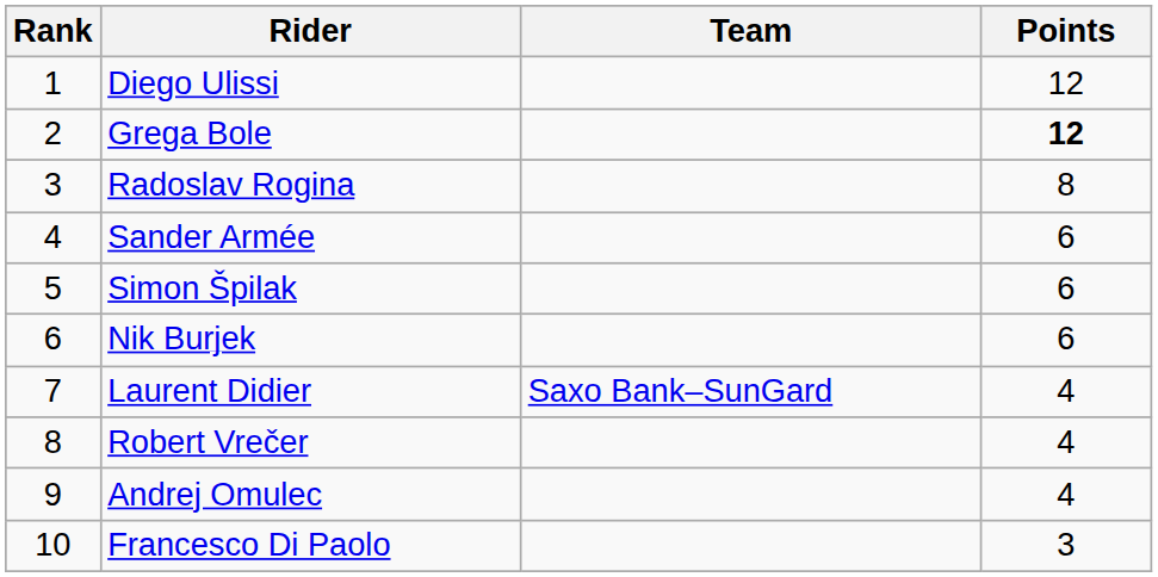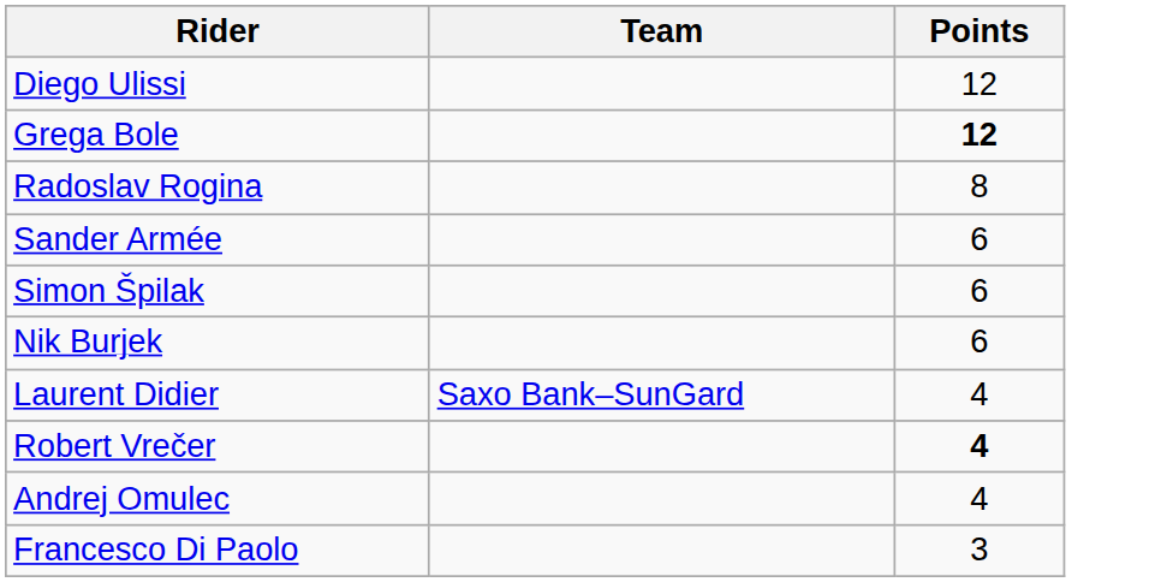 <table class="wikitable">
 <tr>
-<th>Rank</th>
 <th>Rider</th>
 <th>Team</th>
 <th>Points</th>
 </tr>
 <tr>
-<td align=center>1</td>
 <td width=200> <a href='#'>Diego Ulissi</a> </td>
 <td width=220></td>
 <td width=76 align=center>12</td>
 </tr>
 <tr>
-<td align=center>2</td>
 <td> <a href='#'>Grega Bole</a></td>
 <td></td>
 <td align=center><strong>12</strong></td>
 </tr>
 <tr>
-<td align=center>3</td>
 <td> <a href='#'>Radoslav Rogina</a></td>
 <td></td>
 <td align=center>8</td>
 </tr>
 <tr>
-<td align=center>4</td>
 <td> <a href='#'>Sander Armée</a></td>
 <td></td>
 <td align=center>6</td>
 </tr>
 <tr>
-<td align=center>5</td>
 <td> <a href='#'>Simon Špilak</a></td>
 <td></td>
 <td align=center>6</td>
 </tr>
 <tr>
-<td align=center>6</td>
 <td> <a href='#'>Nik Burjek</a></td>
 <td></td>
 <td align=center>6</td>
 </tr>
 <tr>
-<td align=center>7</td>
 <td> <a href='#'>Laurent Didier</a></td>
 <td><a href='#'>Saxo Bank–SunGard</a></td>
 <td align=center>4</td>
 </tr>
 <tr>
-<td align=center>8</td>
 <td> <a href='#'>Robert Vrečer</a> </td>
 <td></td>
-<td align=center>4</td>
+<td align=center><strong>4</strong></td>
 </tr>
 <tr>
-<td align=center>9</td>
 <td> <a href='#'>Andrej Omulec</a></td>
 <td></td>
 <td align=center>4</td>
 </tr>
 <tr>
-<td align=center>10</td>
 <td> <a href='#'>Francesco Di Paolo</a></td>
 <td></td>
 <td align=center>3</td>
 </tr>
 </table>
